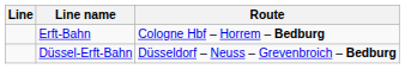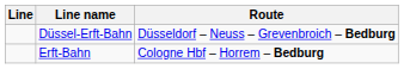 <table class="wikitable">
 <tr>
 <th>Line</th>
 <th>Line name</th>
 <th>Route</th>
 </tr>
 <tr>
 <td></td>
+<td><a href='#'>Düssel-Erft-Bahn</a></td>
+<td><a href='#'>Düsseldorf</a> – <a href='#'>Neuss</a> – <a href='#'>Grevenbroich</a> – <strong>Bedburg</strong></td>
+</tr>
+<tr>
+<td></td>
 <td><a href='#'>Erft-Bahn</a></td>
 <td><a href='#'>Cologne Hbf</a> – <a href='#'>Horrem</a> – <strong>Bedburg</strong></td>
 </tr>
-<tr>
-<td></td>
-<td><a href='#'>Düssel-Erft-Bahn</a></td>
-<td><a href='#'>Düsseldorf</a> – <a href='#'>Neuss</a> – <a href='#'>Grevenbroich</a> – <strong>Bedburg</strong></td>
-</tr>
 </table>
